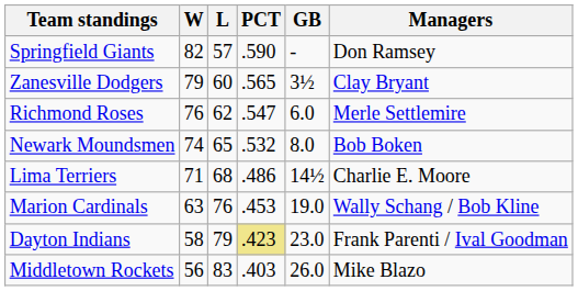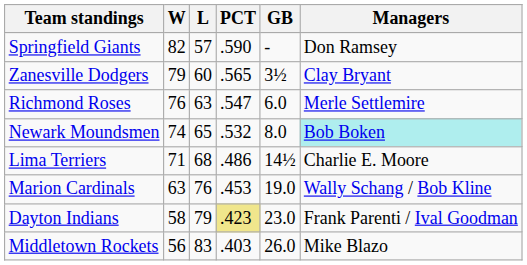 <table class="wikitable">
 <tr>
 <th>Team standings</th>
 <th>W</th>
 <th>L</th>
 <th>PCT</th>
 <th>GB</th>
 <th>Managers</th>
 </tr>
 <tr>
 <td><a href='#'>Springfield Giants</a></td>
 <td>82</td>
 <td>57</td>
 <td>.590</td>
 <td>-</td>
 <td>Don Ramsey</td>
 </tr>
 <tr>
 <td><a href='#'>Zanesville Dodgers</a></td>
 <td>79</td>
 <td>60</td>
 <td>.565</td>
 <td>3½</td>
 <td><a href='#'>Clay Bryant</a></td>
 </tr>
 <tr>
 <td><a href='#'>Richmond Roses</a></td>
 <td>76</td>
-<td>62</td>
+<td>63</td>
 <td>.547</td>
 <td>6.0</td>
 <td><a href='#'>Merle Settlemire</a></td>
 </tr>
 <tr>
 <td><a href='#'>Newark Moundsmen</a></td>
 <td>74</td>
 <td>65</td>
 <td>.532</td>
 <td>8.0</td>
-<td><a href='#'>Bob Boken</a></td>
+<td style="background: paleturquoise;"><a href='#'>Bob Boken</a></td>
 </tr>
 <tr>
 <td><a href='#'>Lima Terriers</a></td>
 <td>71</td>
 <td>68</td>
 <td>.486</td>
 <td>14½</td>
 <td>Charlie E. Moore</td>
 </tr>
 <tr>
 <td><a href='#'>Marion Cardinals</a></td>
 <td>63</td>
 <td>76</td>
 <td>.453</td>
 <td>19.0</td>
 <td><a href='#'>Wally Schang</a> / <a href='#'>Bob Kline</a></td>
 </tr>
 <tr>
 <td><a href='#'>Dayton Indians</a></td>
 <td>58</td>
 <td>79</td>
 <td style="background: khaki;">.423</td>
 <td>23.0</td>
 <td>Frank Parenti / <a href='#'>Ival Goodman</a></td>
 </tr>
 <tr>
 <td><a href='#'>Middletown Rockets</a></td>
 <td>56</td>
 <td>83</td>
 <td>.403</td>
 <td>26.0</td>
 <td>Mike Blazo</td>
 </tr>
 </table>
